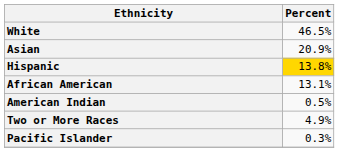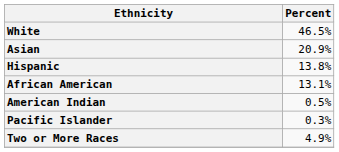 <table class="wikitable">
 <tr>
 <th + style="text-align: center;">Ethnicity</th>
 <th align="center">Percent</th>
 </tr>
 <tr>
 <th + style="text-align: left;">White</th>
 <td align="right">46.5%</td>
 </tr>
 <tr>
 <th + style="text-align: left;">Asian</th>
 <td align="right">20.9%</td>
 </tr>
 <tr>
 <th + style="text-align: left;" width="325pt">Hispanic</th>
-<td align="right" style="background: gold;">13.8%</td>
+<td align="right">13.8%</td>
 </tr>
 <tr>
 <th + style="text-align: left;">African American</th>
 <td align="right">13.1%</td>
 </tr>
 <tr>
 <th + style="text-align: left;">American Indian</th>
 <td align="right">0.5%</td>
 </tr>
 <tr>
+<th + style="text-align: left;">Pacific Islander</th>
+<td align="right">0.3%</td>
+</tr>
+<tr>
 <th + style="text-align: left;">Two or More Races</th>
 <td align="right">4.9%</td>
 </tr>
 <tr>
-<th + style="text-align: left;">Pacific Islander</th>
-<td align="right">0.3%</td>
-</tr>
-<tr>
 </tr>
 </table>
